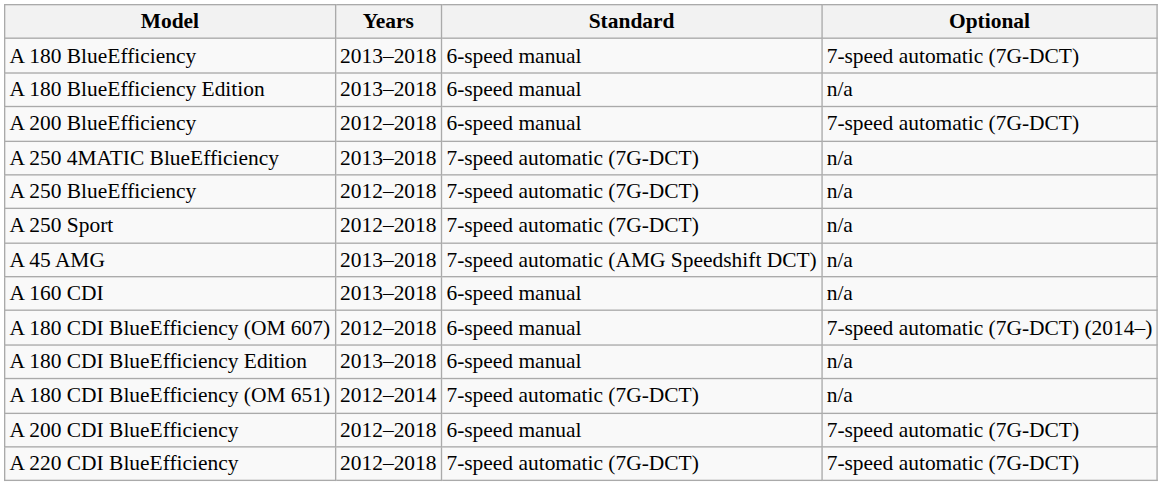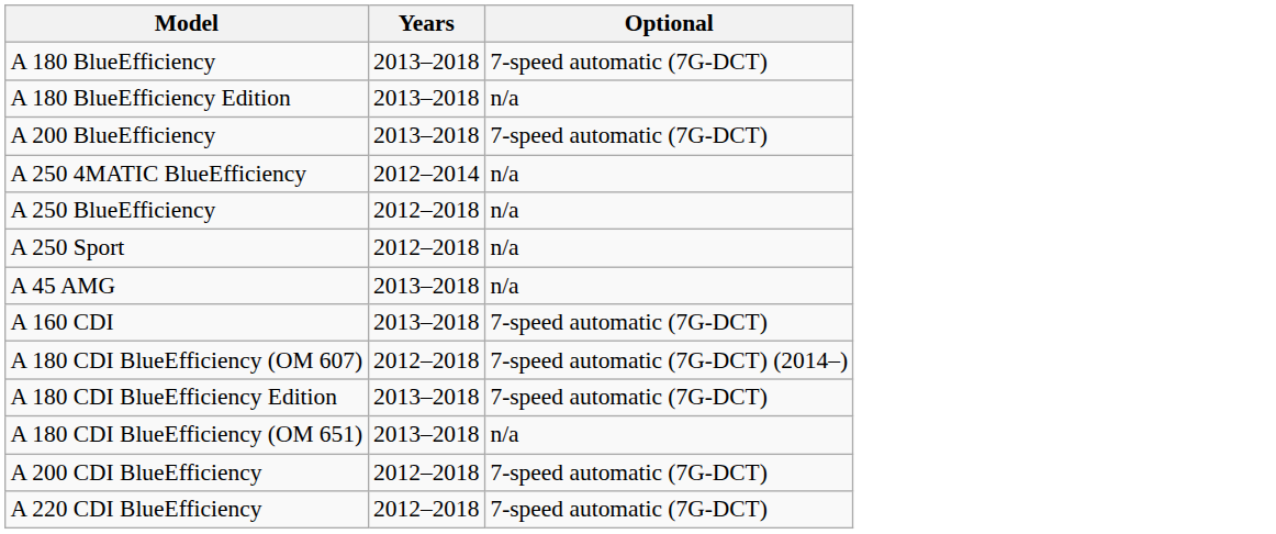 <table class="wikitable mw-collapsible">
 <tr>
 <th>Model</th>
 <th>Years</th>
-<th>Standard</th>
 <th>Optional</th>
 </tr>
 <tr>
 <td>A 180 BlueEfficiency</td>
 <td>2013–2018</td>
-<td>6-speed manual</td>
 <td>7-speed automatic (7G-DCT)</td>
 </tr>
 <tr>
 <td>A 180 BlueEfficiency Edition</td>
 <td>2013–2018</td>
-<td>6-speed manual</td>
 <td>n/a</td>
 </tr>
 <tr>
 <td>A 200 BlueEfficiency</td>
-<td>2012–2018</td>
-<td>6-speed manual</td>
+<td>2013–2018</td>
 <td>7-speed automatic (7G-DCT)</td>
 </tr>
 <tr>
 <td>A 250 4MATIC BlueEfficiency</td>
-<td>2013–2018</td>
-<td>7-speed automatic (7G-DCT)</td>
+<td>2012–2014</td>
 <td>n/a</td>
 </tr>
 <tr>
 <td>A 250 BlueEfficiency</td>
 <td>2012–2018</td>
-<td>7-speed automatic (7G-DCT)</td>
 <td>n/a</td>
 </tr>
 <tr>
 <td>A 250 Sport</td>
 <td>2012–2018</td>
-<td>7-speed automatic (7G-DCT)</td>
 <td>n/a</td>
 </tr>
 <tr>
 <td>A 45 AMG</td>
 <td>2013–2018</td>
-<td>7-speed automatic (AMG Speedshift DCT)</td>
 <td>n/a</td>
 </tr>
 <tr>
 <td>A 160 CDI</td>
 <td>2013–2018</td>
-<td>6-speed manual</td>
-<td>n/a</td>
+<td>7-speed automatic (7G-DCT)</td>
 </tr>
 <tr>
 <td>A 180 CDI BlueEfficiency (OM 607)</td>
 <td>2012–2018</td>
-<td>6-speed manual</td>
 <td>7-speed automatic (7G-DCT) (2014–)</td>
 </tr>
 <tr>
 <td>A 180 CDI BlueEfficiency Edition</td>
 <td>2013–2018</td>
-<td>6-speed manual</td>
-<td>n/a</td>
+<td>7-speed automatic (7G-DCT)</td>
 </tr>
 <tr>
 <td>A 180 CDI BlueEfficiency (OM 651)</td>
-<td>2012–2014</td>
-<td>7-speed automatic (7G-DCT)</td>
+<td>2013–2018</td>
 <td>n/a</td>
 </tr>
 <tr>
 <td>A 200 CDI BlueEfficiency</td>
 <td>2012–2018</td>
-<td>6-speed manual</td>
 <td>7-speed automatic (7G-DCT)</td>
 </tr>
 <tr>
 <td>A 220 CDI BlueEfficiency</td>
 <td>2012–2018</td>
 <td>7-speed automatic (7G-DCT)</td>
-<td>7-speed automatic (7G-DCT)</td>
 </tr>
 </table>
